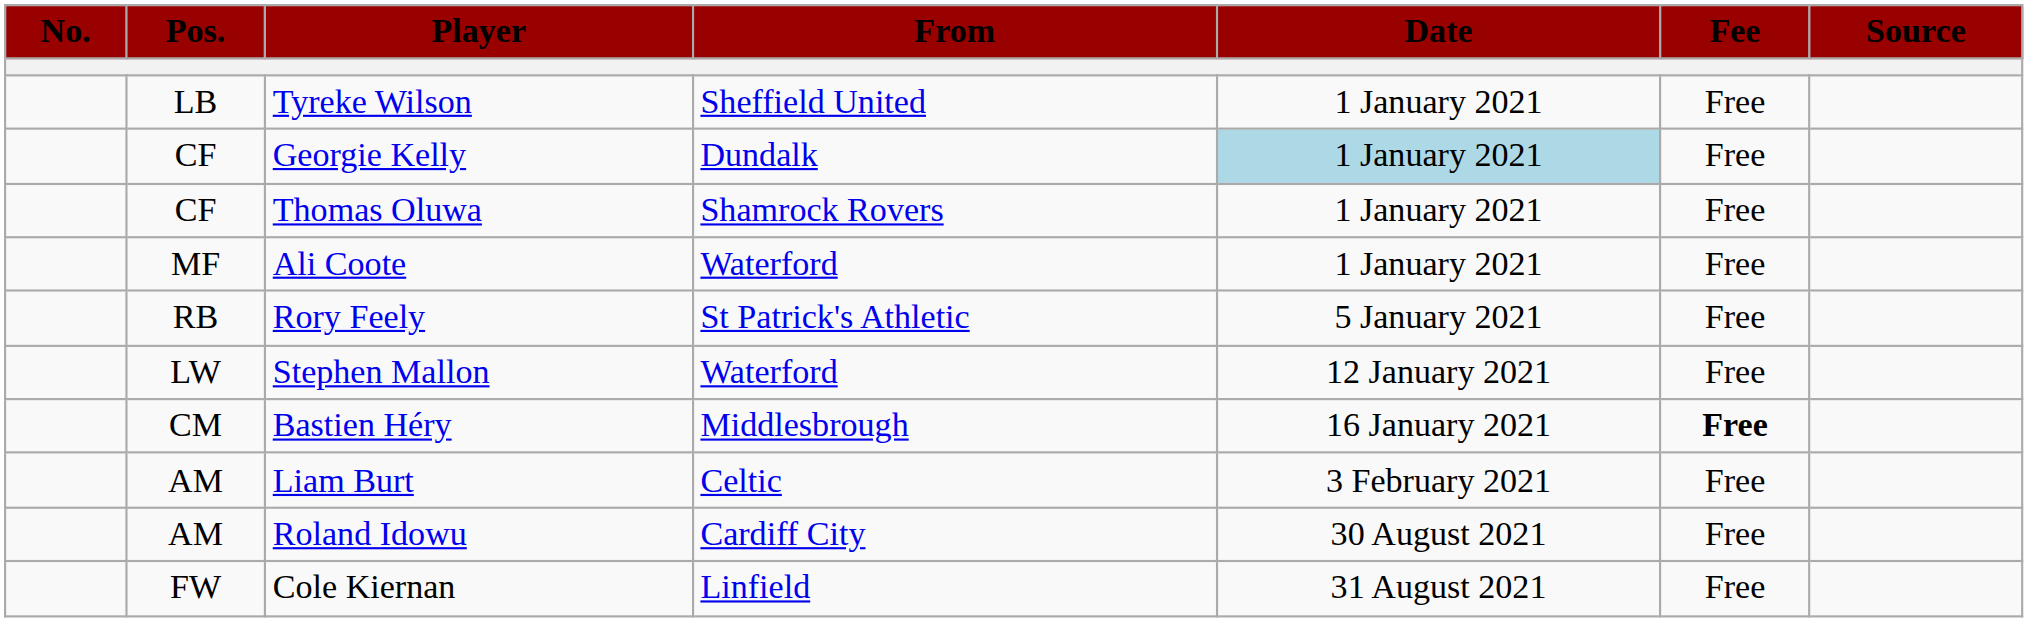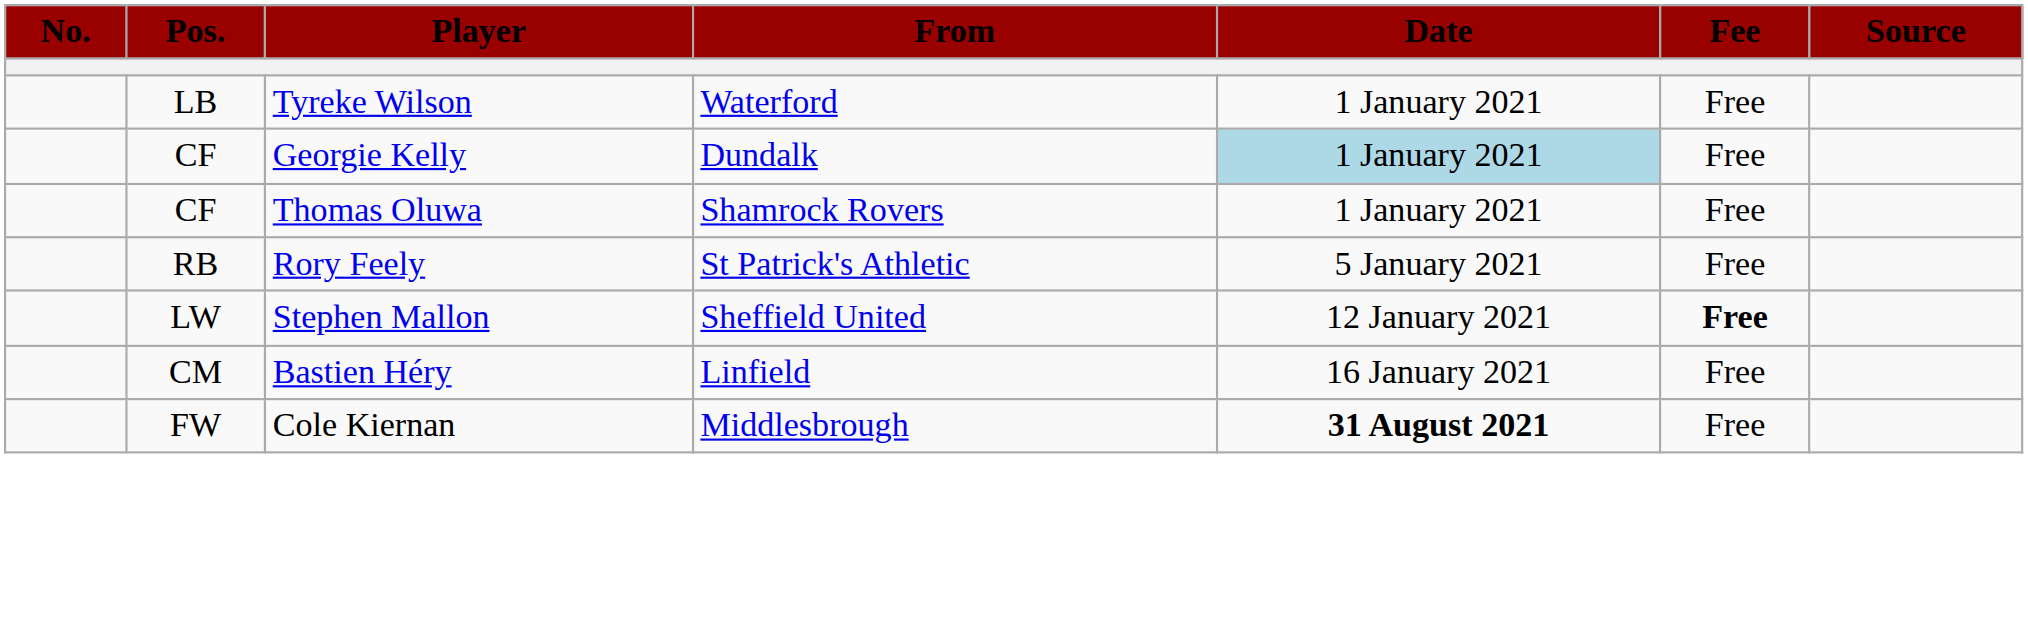 <table class="wikitable" style="text-align:center;width:75%;">
 <tr>
 <th style=background:#990000;color:#000000>No.</th>
 <th style=background:#990000;color:#000000>Pos.</th>
 <th style=background:#990000;color:#000000>Player</th>
 <th style=background:#990000;color:#000000>From</th>
 <th style=background:#990000;color:#000000>Date</th>
 <th style=background:#990000;color:#000000>Fee</th>
 <th style=background:#990000;color:#000000>Source</th>
 </tr>
 <tr>
 <th colspan=7></th>
 </tr>
 <tr>
 <td></td>
 <td>LB</td>
 <td align=left> <a href='#'>Tyreke Wilson</a></td>
-<td align=left> <a href='#'>Sheffield United</a></td>
+<td align=left> <a href='#'>Waterford</a></td>
 <td>1 January 2021</td>
 <td>Free</td>
 <td></td>
 </tr>
 <tr>
 <td></td>
 <td>CF</td>
 <td align=left> <a href='#'>Georgie Kelly</a></td>
 <td align=left> <a href='#'>Dundalk</a></td>
 <td style="background: lightblue;">1 January 2021</td>
 <td>Free</td>
 <td></td>
 </tr>
 <tr>
 <td></td>
 <td>CF</td>
 <td align=left> <a href='#'>Thomas Oluwa</a></td>
 <td align=left> <a href='#'>Shamrock Rovers</a></td>
 <td>1 January 2021</td>
 <td>Free</td>
 <td></td>
 </tr>
 <tr>
 <td></td>
-<td>MF</td>
-<td align=left> <a href='#'>Ali Coote</a></td>
-<td align=left> <a href='#'>Waterford</a></td>
-<td>1 January 2021</td>
-<td>Free</td>
-<td></td>
-</tr>
-<tr>
-<td></td>
 <td>RB</td>
 <td align=left> <a href='#'>Rory Feely</a></td>
 <td align=left> <a href='#'>St Patrick's Athletic</a></td>
 <td>5 January 2021</td>
 <td>Free</td>
 <td></td>
 </tr>
 <tr>
 <td></td>
 <td>LW</td>
 <td align=left> <a href='#'>Stephen Mallon</a></td>
-<td align=left> <a href='#'>Waterford</a></td>
+<td align=left> <a href='#'>Sheffield United</a></td>
 <td>12 January 2021</td>
-<td>Free</td>
+<td><strong>Free</strong></td>
 <td></td>
 </tr>
 <tr>
 <td></td>
 <td>CM</td>
 <td align=left> <a href='#'>Bastien Héry</a></td>
-<td align=left> <a href='#'>Middlesbrough</a></td>
+<td align=left> <a href='#'>Linfield</a></td>
 <td>16 January 2021</td>
-<td><strong>Free</strong></td>
-<td></td>
-</tr>
-<tr>
-<td></td>
-<td>AM</td>
-<td align=left> <a href='#'>Liam Burt</a></td>
-<td align=left> <a href='#'>Celtic</a></td>
-<td>3 February 2021</td>
-<td>Free</td>
-<td></td>
-</tr>
-<tr>
-<td></td>
-<td>AM</td>
-<td align=left> <a href='#'>Roland Idowu</a></td>
-<td align=left> <a href='#'>Cardiff City</a></td>
-<td>30 August 2021</td>
 <td>Free</td>
 <td></td>
 </tr>
 <tr>
 <td></td>
 <td>FW</td>
 <td align=left> Cole Kiernan</td>
-<td align=left> <a href='#'>Linfield</a></td>
-<td>31 August 2021</td>
+<td align=left> <a href='#'>Middlesbrough</a></td>
+<td><strong>31 August 2021</strong></td>
 <td>Free</td>
 <td></td>
 </tr>
 </table>
